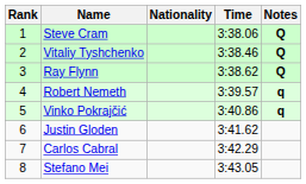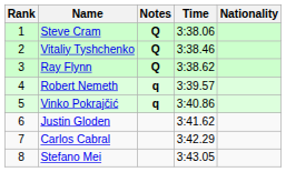 <table class="wikitable sortable" style="text-align:center">
 <tr>
 <th>Rank</th>
 <th>Name</th>
+<th>Notes</th>
+<th>Time</th>
 <th>Nationality</th>
-<th>Time</th>
-<th>Notes</th>
 </tr>
 <tr bgcolor=ccffcc>
 <td>1</td>
 <td align=left><a href='#'>Steve Cram</a></td>
+<td><strong>Q</strong></td>
+<td>3:38.06</td>
 <td align=left></td>
-<td>3:38.06</td>
-<td><strong>Q</strong></td>
 </tr>
 <tr bgcolor=ccffcc>
 <td>2</td>
 <td align=left><a href='#'>Vitaliy Tyshchenko</a></td>
+<td><strong>Q</strong></td>
+<td>3:38.46</td>
 <td align=left></td>
-<td>3:38.46</td>
-<td><strong>Q</strong></td>
 </tr>
 <tr bgcolor=ccffcc>
 <td>3</td>
 <td align=left><a href='#'>Ray Flynn</a></td>
+<td><strong>Q</strong></td>
+<td>3:38.62</td>
 <td align=left></td>
-<td>3:38.62</td>
-<td><strong>Q</strong></td>
 </tr>
 <tr bgcolor=ddffdd>
 <td>4</td>
 <td align=left><a href='#'>Robert Nemeth</a></td>
+<td><strong>q</strong></td>
+<td>3:39.57</td>
 <td align=left></td>
-<td>3:39.57</td>
-<td><strong>q</strong></td>
 </tr>
 <tr bgcolor=ddffdd>
 <td>5</td>
 <td align=left><a href='#'>Vinko Pokrajčić</a></td>
+<td><strong>q</strong></td>
+<td>3:40.86</td>
 <td align=left></td>
-<td>3:40.86</td>
-<td><strong>q</strong></td>
 </tr>
 <tr>
 <td>6</td>
 <td align=left><a href='#'>Justin Gloden</a></td>
+<td></td>
+<td>3:41.62</td>
 <td align=left></td>
-<td>3:41.62</td>
-<td></td>
 </tr>
 <tr>
 <td>7</td>
 <td align=left><a href='#'>Carlos Cabral</a></td>
+<td></td>
+<td>3:42.29</td>
 <td align=left></td>
-<td>3:42.29</td>
-<td></td>
 </tr>
 <tr>
 <td>8</td>
 <td align=left><a href='#'>Stefano Mei</a></td>
+<td></td>
+<td>3:43.05</td>
 <td align=left></td>
-<td>3:43.05</td>
-<td></td>
 </tr>
 </table>
